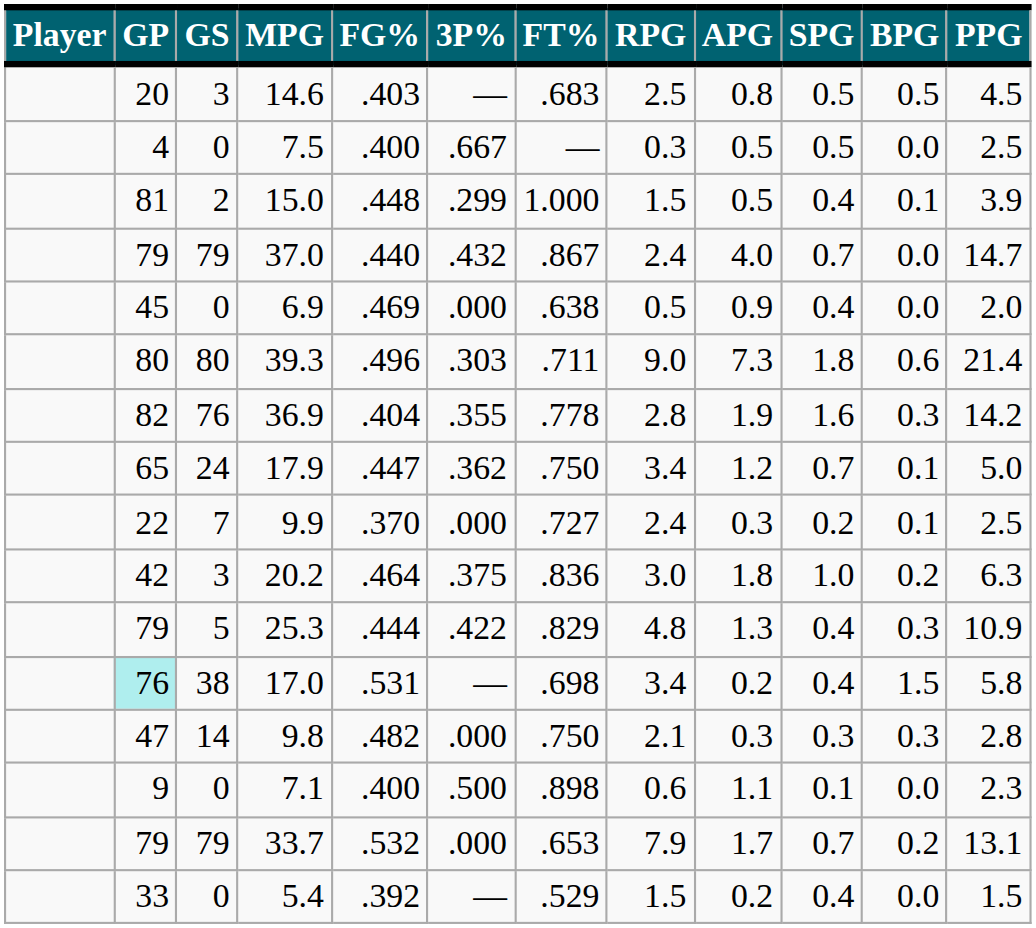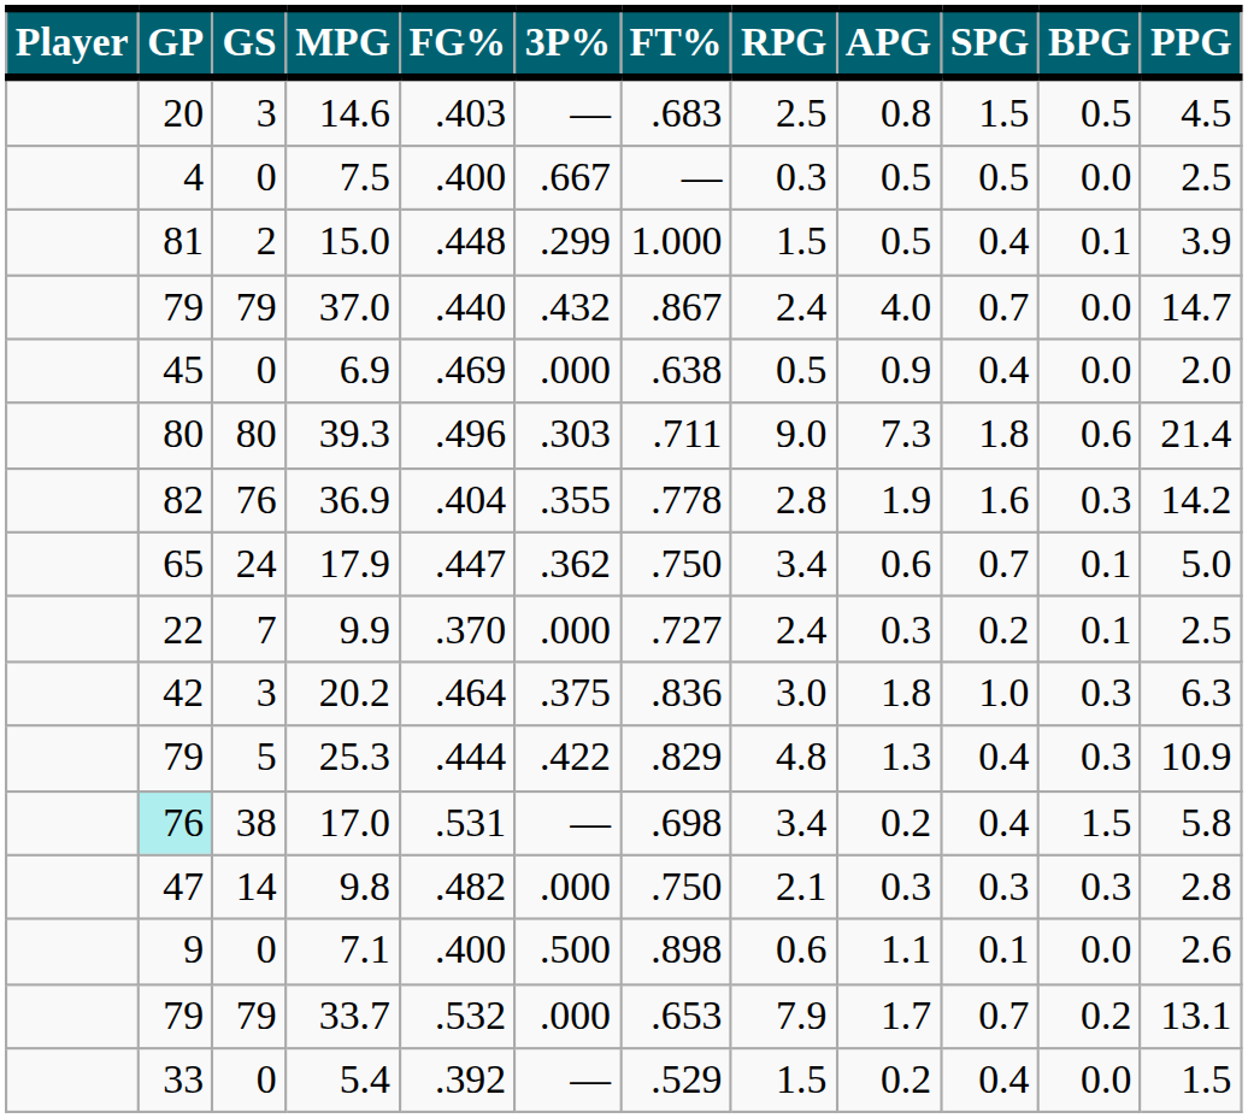 <table class="wikitable sortable" style="text-align:right;">
 <tr>
 <th style="background:#006271; color:#FFFFFF; border-top:#010101 3px solid; border-bottom:#010101 3px solid;">Player</th>
 <th style="background:#006271; color:#FFFFFF; border-top:#010101 3px solid; border-bottom:#010101 3px solid;">GP</th>
 <th style="background:#006271; color:#FFFFFF; border-top:#010101 3px solid; border-bottom:#010101 3px solid;">GS</th>
 <th style="background:#006271; color:#FFFFFF; border-top:#010101 3px solid; border-bottom:#010101 3px solid;">MPG</th>
 <th style="background:#006271; color:#FFFFFF; border-top:#010101 3px solid; border-bottom:#010101 3px solid;">FG%</th>
 <th style="background:#006271; color:#FFFFFF; border-top:#010101 3px solid; border-bottom:#010101 3px solid;">3P%</th>
 <th style="background:#006271; color:#FFFFFF; border-top:#010101 3px solid; border-bottom:#010101 3px solid;">FT%</th>
 <th style="background:#006271; color:#FFFFFF; border-top:#010101 3px solid; border-bottom:#010101 3px solid;">RPG</th>
 <th style="background:#006271; color:#FFFFFF; border-top:#010101 3px solid; border-bottom:#010101 3px solid;">APG</th>
 <th style="background:#006271; color:#FFFFFF; border-top:#010101 3px solid; border-bottom:#010101 3px solid;">SPG</th>
 <th style="background:#006271; color:#FFFFFF; border-top:#010101 3px solid; border-bottom:#010101 3px solid;">BPG</th>
 <th style="background:#006271; color:#FFFFFF; border-top:#010101 3px solid; border-bottom:#010101 3px solid;">PPG</th>
 </tr>
 <tr>
 <td></td>
 <td>20</td>
 <td>3</td>
 <td>14.6</td>
 <td>.403</td>
 <td>—</td>
 <td>.683</td>
 <td>2.5</td>
 <td>0.8</td>
-<td>0.5</td>
+<td>1.5</td>
 <td>0.5</td>
 <td>4.5</td>
 </tr>
 <tr>
 <td></td>
 <td>4</td>
 <td>0</td>
 <td>7.5</td>
 <td>.400</td>
 <td>.667</td>
 <td>—</td>
 <td>0.3</td>
 <td>0.5</td>
 <td>0.5</td>
 <td>0.0</td>
 <td>2.5</td>
 </tr>
 <tr>
 <td></td>
 <td>81</td>
 <td>2</td>
 <td>15.0</td>
 <td>.448</td>
 <td>.299</td>
 <td>1.000</td>
 <td>1.5</td>
 <td>0.5</td>
 <td>0.4</td>
 <td>0.1</td>
 <td>3.9</td>
 </tr>
 <tr>
 <td></td>
 <td>79</td>
 <td>79</td>
 <td>37.0</td>
 <td>.440</td>
 <td>.432</td>
 <td>.867</td>
 <td>2.4</td>
 <td>4.0</td>
 <td>0.7</td>
 <td>0.0</td>
 <td>14.7</td>
 </tr>
 <tr>
 <td></td>
 <td>45</td>
 <td>0</td>
 <td>6.9</td>
 <td>.469</td>
 <td>.000</td>
 <td>.638</td>
 <td>0.5</td>
 <td>0.9</td>
 <td>0.4</td>
 <td>0.0</td>
 <td>2.0</td>
 </tr>
 <tr>
 <td></td>
 <td>80</td>
 <td>80</td>
 <td>39.3</td>
 <td>.496</td>
 <td>.303</td>
 <td>.711</td>
 <td>9.0</td>
 <td>7.3</td>
 <td>1.8</td>
 <td>0.6</td>
 <td>21.4</td>
 </tr>
 <tr>
 <td></td>
 <td>82</td>
 <td>76</td>
 <td>36.9</td>
 <td>.404</td>
 <td>.355</td>
 <td>.778</td>
 <td>2.8</td>
 <td>1.9</td>
 <td>1.6</td>
 <td>0.3</td>
 <td>14.2</td>
 </tr>
 <tr>
 <td></td>
 <td>65</td>
 <td>24</td>
 <td>17.9</td>
 <td>.447</td>
 <td>.362</td>
 <td>.750</td>
 <td>3.4</td>
-<td>1.2</td>
+<td>0.6</td>
 <td>0.7</td>
 <td>0.1</td>
 <td>5.0</td>
 </tr>
 <tr>
 <td></td>
 <td>22</td>
 <td>7</td>
 <td>9.9</td>
 <td>.370</td>
 <td>.000</td>
 <td>.727</td>
 <td>2.4</td>
 <td>0.3</td>
 <td>0.2</td>
 <td>0.1</td>
 <td>2.5</td>
 </tr>
 <tr>
 <td></td>
 <td>42</td>
 <td>3</td>
 <td>20.2</td>
 <td>.464</td>
 <td>.375</td>
 <td>.836</td>
 <td>3.0</td>
 <td>1.8</td>
 <td>1.0</td>
-<td>0.2</td>
+<td>0.3</td>
 <td>6.3</td>
 </tr>
 <tr>
 <td></td>
 <td>79</td>
 <td>5</td>
 <td>25.3</td>
 <td>.444</td>
 <td>.422</td>
 <td>.829</td>
 <td>4.8</td>
 <td>1.3</td>
 <td>0.4</td>
 <td>0.3</td>
 <td>10.9</td>
 </tr>
 <tr>
 <td></td>
 <td style="background: paleturquoise;">76</td>
 <td>38</td>
 <td>17.0</td>
 <td>.531</td>
 <td>—</td>
 <td>.698</td>
 <td>3.4</td>
 <td>0.2</td>
 <td>0.4</td>
 <td>1.5</td>
 <td>5.8</td>
 </tr>
 <tr>
 <td></td>
 <td>47</td>
 <td>14</td>
 <td>9.8</td>
 <td>.482</td>
 <td>.000</td>
 <td>.750</td>
 <td>2.1</td>
 <td>0.3</td>
 <td>0.3</td>
 <td>0.3</td>
 <td>2.8</td>
 </tr>
 <tr>
 <td></td>
 <td>9</td>
 <td>0</td>
 <td>7.1</td>
 <td>.400</td>
 <td>.500</td>
 <td>.898</td>
 <td>0.6</td>
 <td>1.1</td>
 <td>0.1</td>
 <td>0.0</td>
-<td>2.3</td>
+<td>2.6</td>
 </tr>
 <tr>
 <td></td>
 <td>79</td>
 <td>79</td>
 <td>33.7</td>
 <td>.532</td>
 <td>.000</td>
 <td>.653</td>
 <td>7.9</td>
 <td>1.7</td>
 <td>0.7</td>
 <td>0.2</td>
 <td>13.1</td>
 </tr>
 <tr>
 <td></td>
 <td>33</td>
 <td>0</td>
 <td>5.4</td>
 <td>.392</td>
 <td>—</td>
 <td>.529</td>
 <td>1.5</td>
 <td>0.2</td>
 <td>0.4</td>
 <td>0.0</td>
 <td>1.5</td>
 </tr>
 </table>
